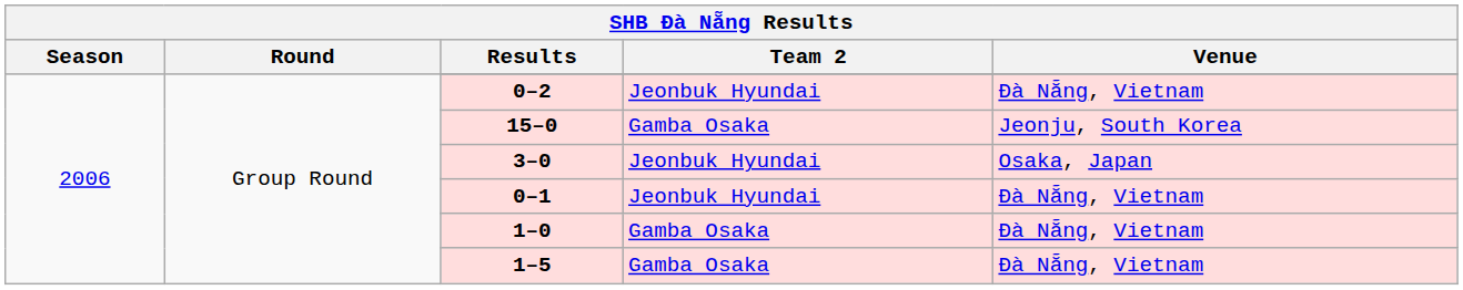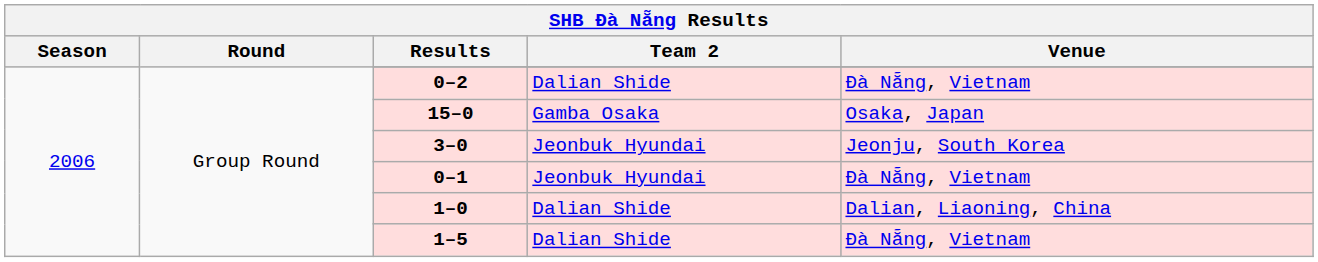 <table width=70% class="wikitable sortable collapsible collapsed">
 <tr>
 <th colspan=6><a href='#'>SHB Đà Nẵng</a> Results</th>
 </tr>
 <tr>
 <th>Season</th>
 <th>Round</th>
 <th>Results</th>
 <th>Team 2</th>
 <th>Venue</th>
 </tr>
 <tr style="text-align:center;">
 <td rowspan=7><a href='#'>2006</a></td>
 <td rowspan=7>Group Round</td>
 </tr>
 <tr style="background:#ffdddd">
 <td style="text-align:center;"><strong>0–2</strong></td>
-<td> <a href='#'>Jeonbuk Hyundai</a></td>
+<td> <a href='#'>Dalian Shide</a></td>
 <td> <a href='#'>Đà Nẵng</a>, <a href='#'>Vietnam</a></td>
 </tr>
 <tr style="background:#ffdddd">
 <td style="text-align:center;"><strong>15–0</strong></td>
 <td> <a href='#'>Gamba Osaka</a></td>
-<td> <a href='#'>Jeonju</a>, <a href='#'>South Korea</a></td>
+<td> <a href='#'>Osaka</a>, <a href='#'>Japan</a></td>
 </tr>
 <tr style="background:#ffdddd">
 <td style="text-align:center;"><strong>3–0</strong></td>
 <td> <a href='#'>Jeonbuk Hyundai</a></td>
-<td> <a href='#'>Osaka</a>, <a href='#'>Japan</a></td>
+<td> <a href='#'>Jeonju</a>, <a href='#'>South Korea</a></td>
 </tr>
 <tr style="background:#ffdddd">
 <td style="text-align:center;"><strong>0–1</strong></td>
 <td> <a href='#'>Jeonbuk Hyundai</a></td>
 <td> <a href='#'>Đà Nẵng</a>, <a href='#'>Vietnam</a></td>
 </tr>
 <tr style="background:#ffdddd">
 <td style="text-align:center;"><strong>1–0</strong></td>
-<td> <a href='#'>Gamba Osaka</a></td>
-<td> <a href='#'>Đà Nẵng</a>, <a href='#'>Vietnam</a></td>
+<td> <a href='#'>Dalian Shide</a></td>
+<td> <a href='#'>Dalian</a>, <a href='#'>Liaoning</a>, <a href='#'>China</a></td>
 </tr>
 <tr style="background:#ffdddd">
 <td style="text-align:center;"><strong>1–5</strong></td>
-<td> <a href='#'>Gamba Osaka</a></td>
+<td> <a href='#'>Dalian Shide</a></td>
 <td> <a href='#'>Đà Nẵng</a>, <a href='#'>Vietnam</a></td>
 </tr>
 </table>
